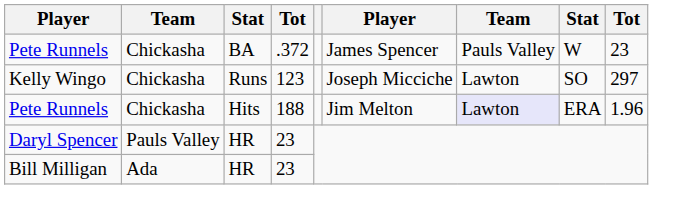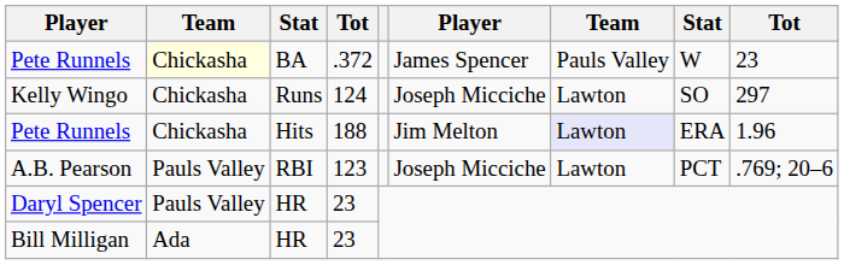 <table class="wikitable">
 <tr>
 <th>Player</th>
 <th>Team</th>
 <th>Stat</th>
 <th>Tot</th>
 <th></th>
 <th>Player</th>
 <th>Team</th>
 <th>Stat</th>
 <th>Tot</th>
 </tr>
 <tr>
 <td><a href='#'>Pete Runnels</a></td>
-<td>Chickasha</td>
+<td style="background: lightyellow;">Chickasha</td>
 <td>BA</td>
 <td>.372</td>
 <td></td>
 <td>James Spencer</td>
 <td>Pauls Valley</td>
 <td>W</td>
 <td>23</td>
 </tr>
 <tr>
 <td>Kelly Wingo</td>
 <td>Chickasha</td>
 <td>Runs</td>
-<td>123</td>
+<td>124</td>
 <td></td>
 <td>Joseph Micciche</td>
 <td>Lawton</td>
 <td>SO</td>
 <td>297</td>
 </tr>
 <tr>
 <td><a href='#'>Pete Runnels</a></td>
 <td>Chickasha</td>
 <td>Hits</td>
 <td>188</td>
 <td></td>
 <td>Jim Melton</td>
 <td style="background: lavender;">Lawton</td>
 <td>ERA</td>
 <td>1.96</td>
 </tr>
 <tr>
+<td>A.B. Pearson</td>
+<td>Pauls Valley</td>
+<td>RBI</td>
+<td>123</td>
+<td></td>
+<td>Joseph Micciche</td>
+<td>Lawton</td>
+<td>PCT</td>
+<td>.769; 20–6</td>
+</tr>
+<tr>
 <td><a href='#'>Daryl Spencer</a></td>
 <td>Pauls Valley</td>
 <td>HR</td>
 <td>23</td>
 </tr>
 <tr>
 <td>Bill Milligan</td>
 <td>Ada</td>
 <td>HR</td>
 <td>23</td>
 </tr>
 </table>
